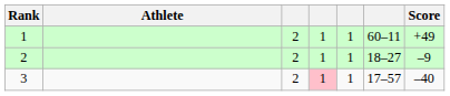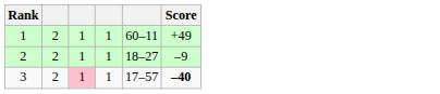 <table class="wikitable" style="text-align: center;">
 <tr>
 <th width=25>Rank</th>
-<th width=275>Athlete</th>
 <th width=25></th>
 <th width=25></th>
 <th width=25></th>
 <th width=40></th>
 <th width=40>Score</th>
 </tr>
 <tr bgcolor=ccffcc>
 <td>1</td>
-<td align=left></td>
 <td>2</td>
 <td>1</td>
 <td>1</td>
 <td>60–11</td>
 <td>+49</td>
 </tr>
 <tr bgcolor=ccffcc>
 <td>2</td>
-<td align=left></td>
 <td>2</td>
 <td>1</td>
 <td>1</td>
 <td>18–27</td>
 <td>–9</td>
 </tr>
 <tr>
 <td>3</td>
-<td align=left></td>
 <td>2</td>
 <td style="background: pink;">1</td>
 <td>1</td>
 <td>17–57</td>
-<td>–40</td>
+<td><strong>–40</strong></td>
 </tr>
 </table>
